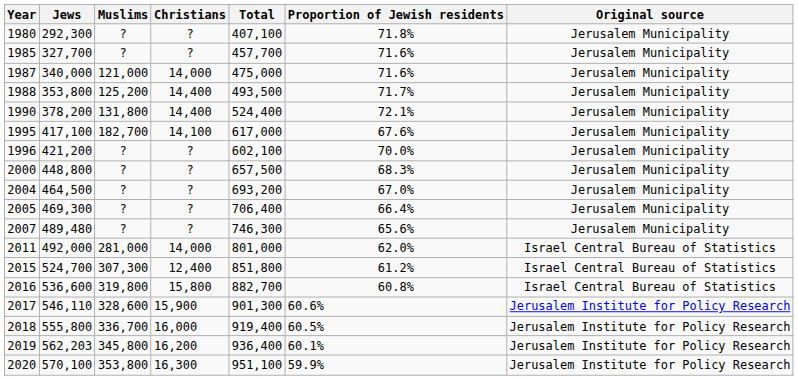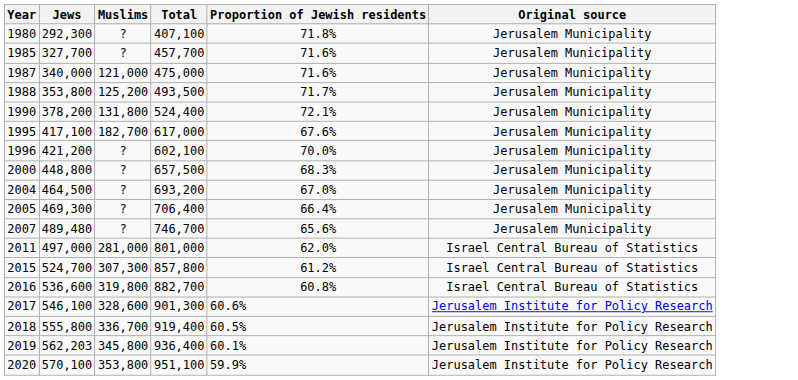 <table class="wikitable">
 <tr>
 <th>Year</th>
 <th>Jews</th>
 <th>Muslims</th>
-<th>Christians</th>
 <th>Total</th>
 <th>Proportion of Jewish residents</th>
 <th>Original source</th>
 </tr>
 <tr style="text-align:center;">
 <td>1980</td>
 <td>292,300</td>
-<td>?</td>
 <td>?</td>
 <td>407,100</td>
 <td>71.8%</td>
 <td>Jerusalem Municipality</td>
 </tr>
 <tr style="text-align:center;">
 <td>1985</td>
 <td>327,700</td>
 <td>?</td>
-<td>?</td>
 <td>457,700</td>
 <td>71.6%</td>
 <td>Jerusalem Municipality</td>
 </tr>
 <tr style="text-align:center;">
 <td>1987</td>
 <td>340,000</td>
 <td>121,000</td>
-<td>14,000</td>
 <td>475,000</td>
 <td>71.6%</td>
 <td>Jerusalem Municipality</td>
 </tr>
 <tr style="text-align:center;">
 <td>1988</td>
 <td>353,800</td>
 <td>125,200</td>
-<td>14,400</td>
 <td>493,500</td>
 <td>71.7%</td>
 <td>Jerusalem Municipality</td>
 </tr>
 <tr style="text-align:center;">
 <td>1990</td>
 <td>378,200</td>
 <td>131,800</td>
-<td>14,400</td>
 <td>524,400</td>
 <td>72.1%</td>
 <td>Jerusalem Municipality</td>
 </tr>
 <tr style="text-align:center;">
 <td>1995</td>
 <td>417,100</td>
 <td>182,700</td>
-<td>14,100</td>
 <td>617,000</td>
 <td>67.6%</td>
 <td>Jerusalem Municipality</td>
 </tr>
 <tr style="text-align:center;">
 <td>1996</td>
 <td>421,200</td>
-<td>?</td>
 <td>?</td>
 <td>602,100</td>
 <td>70.0%</td>
 <td>Jerusalem Municipality</td>
 </tr>
 <tr style="text-align:center;">
 <td>2000</td>
 <td>448,800</td>
 <td>?</td>
-<td>?</td>
 <td>657,500</td>
 <td>68.3%</td>
 <td>Jerusalem Municipality</td>
 </tr>
 <tr style="text-align:center;">
 <td>2004</td>
 <td>464,500</td>
-<td>?</td>
 <td>?</td>
 <td>693,200</td>
 <td>67.0%</td>
 <td>Jerusalem Municipality</td>
 </tr>
 <tr style="text-align:center;">
 <td>2005</td>
 <td>469,300</td>
 <td>?</td>
-<td>?</td>
 <td>706,400</td>
 <td>66.4%</td>
 <td>Jerusalem Municipality</td>
 </tr>
 <tr style="text-align:center;">
 <td>2007</td>
 <td>489,480</td>
 <td>?</td>
-<td>?</td>
-<td>746,300</td>
+<td>746,700</td>
 <td>65.6%</td>
 <td>Jerusalem Municipality</td>
 </tr>
 <tr style="text-align:center;">
 <td>2011</td>
-<td>492,000</td>
+<td>497,000</td>
 <td>281,000</td>
-<td>14,000</td>
 <td>801,000</td>
 <td>62.0%</td>
 <td>Israel Central Bureau of Statistics</td>
 </tr>
 <tr style="text-align:center;">
 <td>2015</td>
 <td>524,700</td>
 <td>307,300</td>
-<td>12,400</td>
-<td>851,800</td>
+<td>857,800</td>
 <td>61.2%</td>
 <td>Israel Central Bureau of Statistics</td>
 </tr>
 <tr style="text-align:center;">
 <td>2016</td>
 <td>536,600</td>
 <td>319,800</td>
-<td>15,800</td>
 <td>882,700</td>
 <td>60.8%</td>
 <td>Israel Central Bureau of Statistics</td>
 </tr>
 <tr>
 <td>2017</td>
-<td>546,110</td>
+<td>546,100</td>
 <td>328,600</td>
-<td>15,900</td>
 <td>901,300</td>
 <td>60.6%</td>
 <td><a href='#'>Jerusalem Institute for Policy Research</a></td>
 </tr>
 <tr>
 <td>2018</td>
 <td>555,800</td>
 <td>336,700</td>
-<td>16,000</td>
 <td>919,400</td>
 <td>60.5%</td>
 <td>Jerusalem Institute for Policy Research</td>
 </tr>
 <tr>
 <td>2019</td>
 <td>562,203</td>
 <td>345,800</td>
-<td>16,200</td>
 <td>936,400</td>
 <td>60.1%</td>
 <td>Jerusalem Institute for Policy Research</td>
 </tr>
 <tr>
 <td>2020</td>
 <td>570,100</td>
 <td>353,800</td>
-<td>16,300</td>
 <td>951,100</td>
 <td>59.9%</td>
 <td>Jerusalem Institute for Policy Research</td>
 </tr>
 </table>
